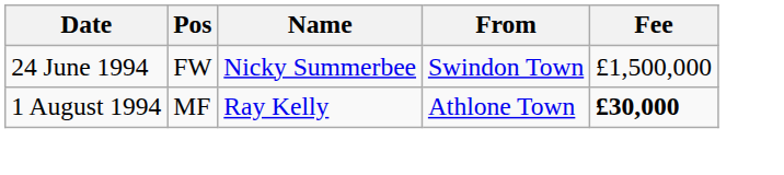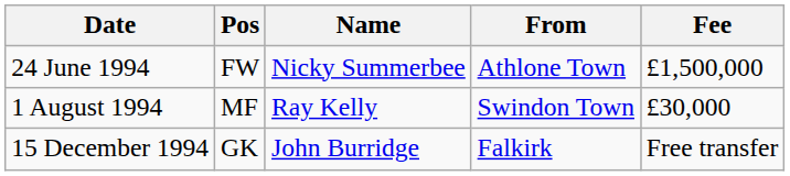 <table class="wikitable">
 <tr>
 <th>Date</th>
 <th>Pos</th>
 <th>Name</th>
 <th>From</th>
 <th>Fee</th>
 </tr>
 <tr>
 <td>24 June 1994</td>
 <td>FW</td>
 <td><a href='#'>Nicky Summerbee</a></td>
-<td><a href='#'>Swindon Town</a></td>
+<td><a href='#'>Athlone Town</a></td>
 <td>£1,500,000</td>
 </tr>
 <tr>
 <td>1 August 1994</td>
 <td>MF</td>
 <td><a href='#'>Ray Kelly</a></td>
-<td><a href='#'>Athlone Town</a></td>
-<td><strong>£30,000</strong></td>
+<td><a href='#'>Swindon Town</a></td>
+<td>£30,000</td>
+</tr>
+<tr>
+<td>15 December 1994</td>
+<td>GK</td>
+<td><a href='#'>John Burridge</a></td>
+<td><a href='#'>Falkirk</a></td>
+<td>Free transfer</td>
 </tr>
 </table>
